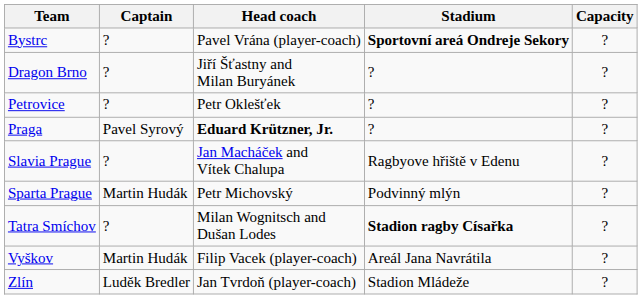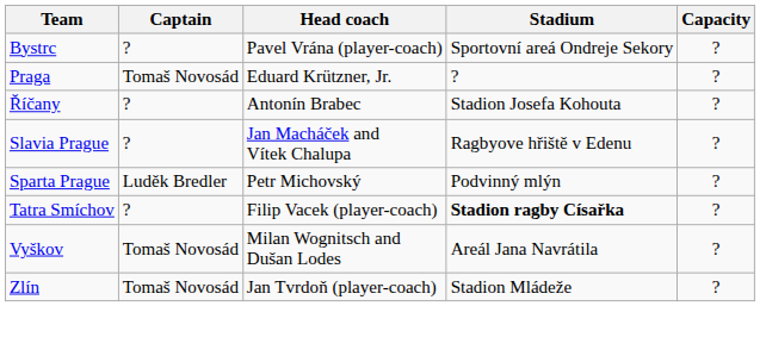 <table class="wikitable sortable">
 <tr>
 <th>Team</th>
 <th>Captain</th>
 <th>Head coach</th>
 <th>Stadium</th>
 <th>Capacity</th>
 </tr>
 <tr>
 <td><a href='#'>Bystrc</a></td>
 <td>?</td>
 <td> Pavel Vrána (player-coach)</td>
-<td><strong>Sportovní areá Ondreje Sekory</strong></td>
+<td>Sportovní areá Ondreje Sekory</td>
 <td align="center">?</td>
 </tr>
 <tr>
-<td><a href='#'>Dragon Brno</a></td>
-<td>?</td>
-<td> Jiří Šťastny and<br> Milan Buryánek</td>
+<td><a href='#'>Praga</a></td>
+<td> Tomaš Novosád</td>
+<td> Eduard Krützner, Jr.</td>
 <td>?</td>
 <td align="center">?</td>
 </tr>
 <tr>
-<td><a href='#'>Petrovice</a></td>
+<td><a href='#'>Říčany</a></td>
 <td>?</td>
-<td> Petr Oklešťek</td>
-<td>?</td>
-<td align="center">?</td>
-</tr>
-<tr>
-<td><a href='#'>Praga</a></td>
-<td> Pavel Syrový</td>
-<td><strong> Eduard Krützner, Jr.</strong></td>
-<td>?</td>
+<td> Antonín Brabec</td>
+<td>Stadion Josefa Kohouta</td>
 <td align="center">?</td>
 </tr>
 <tr>
 <td><a href='#'>Slavia Prague</a></td>
 <td>?</td>
 <td> <a href='#'>Jan Macháček</a> and<br> Vítek Chalupa</td>
 <td>Ragbyove hřiště v Edenu</td>
 <td align="center">?</td>
 </tr>
 <tr>
 <td><a href='#'>Sparta Prague</a></td>
-<td> Martin Hudák</td>
+<td> Luděk Bredler</td>
 <td> Petr Michovský</td>
 <td>Podvinný mlýn</td>
 <td align="center">?</td>
 </tr>
 <tr>
 <td><a href='#'>Tatra Smíchov</a></td>
 <td>?</td>
-<td> Milan Wognitsch and<br> Dušan Lodes</td>
+<td> Filip Vacek (player-coach)</td>
 <td><strong>Stadion ragby Císařka</strong></td>
 <td align="center">?</td>
 </tr>
 <tr>
 <td><a href='#'>Vyškov</a></td>
-<td> Martin Hudák</td>
-<td> Filip Vacek (player-coach)</td>
+<td> Tomaš Novosád</td>
+<td> Milan Wognitsch and<br> Dušan Lodes</td>
 <td>Areál Jana Navrátila</td>
 <td align="center">?</td>
 </tr>
 <tr>
 <td><a href='#'>Zlín</a></td>
-<td> Luděk Bredler</td>
+<td> Tomaš Novosád</td>
 <td> Jan Tvrdoň (player-coach)</td>
 <td>Stadion Mládeže</td>
 <td align="center">?</td>
 </tr>
 </table>
